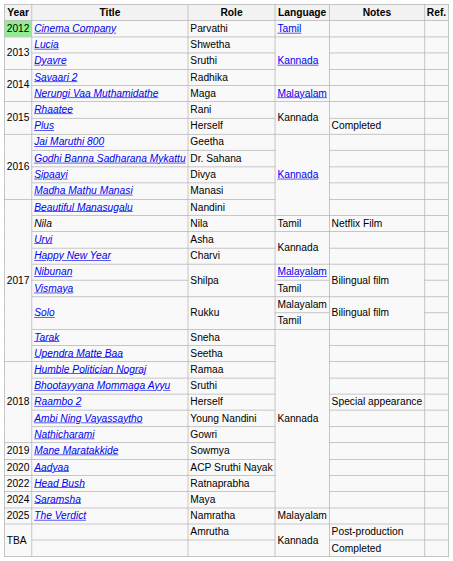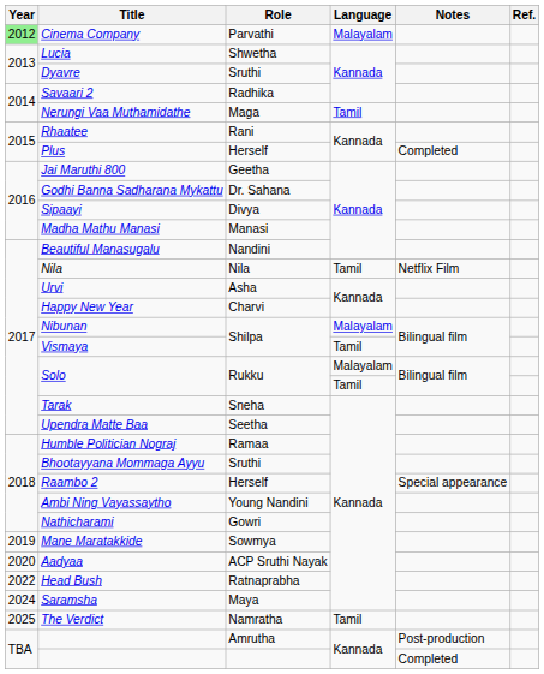 <table class="wikitable sortable">
 <tr>
 <th>Year</th>
 <th>Title</th>
 <th>Role</th>
 <th>Language</th>
 <th class="unsortable">Notes</th>
 <th class="unsortable">Ref.</th>
 </tr>
 <tr>
 <td style="background: lightgreen;">2012</td>
 <td><em><a href='#'>Cinema Company</a></em></td>
 <td>Parvathi</td>
-<td><a href='#'>Tamil</a></td>
+<td><a href='#'>Malayalam</a></td>
 <td></td>
 <td></td>
 </tr>
 <tr>
 <td rowspan="2">2013</td>
 <td><em><a href='#'>Lucia</a></em></td>
 <td>Shwetha</td>
 <td rowspan="3"><a href='#'>Kannada</a></td>
 <td></td>
 <td></td>
 </tr>
 <tr>
 <td><em><a href='#'>Dyavre</a></em></td>
 <td>Sruthi</td>
 <td></td>
 <td></td>
 </tr>
 <tr>
 <td rowspan="2">2014</td>
 <td><em><a href='#'>Savaari 2</a></em></td>
 <td>Radhika</td>
 <td></td>
 <td></td>
 </tr>
 <tr>
 <td><em><a href='#'>Nerungi Vaa Muthamidathe</a></em></td>
 <td>Maga</td>
-<td><a href='#'>Malayalam</a></td>
+<td><a href='#'>Tamil</a></td>
 <td></td>
 <td></td>
 </tr>
 <tr>
 <td rowspan="2">2015</td>
 <td><em><a href='#'>Rhaatee</a></em></td>
 <td>Rani</td>
 <td rowspan="2">Kannada</td>
 <td></td>
 <td></td>
 </tr>
 <tr>
 <td><em><a href='#'>Plus</a></em></td>
 <td>Herself</td>
 <td>Completed</td>
 <td></td>
 </tr>
 <tr>
 <td rowspan="4">2016</td>
 <td><em><a href='#'>Jai Maruthi 800</a></em></td>
 <td>Geetha</td>
 <td rowspan="5"><a href='#'>Kannada</a></td>
 <td></td>
 <td></td>
 </tr>
 <tr>
 <td><em><a href='#'>Godhi Banna Sadharana Mykattu</a></em></td>
 <td>Dr. Sahana</td>
 <td></td>
 <td></td>
 </tr>
 <tr>
 <td><em><a href='#'>Sipaayi</a></em></td>
 <td>Divya</td>
 <td></td>
 <td></td>
 </tr>
 <tr>
 <td><em><a href='#'>Madha Mathu Manasi</a></em></td>
 <td>Manasi</td>
 <td></td>
 <td></td>
 </tr>
 <tr>
 <td rowspan="10">2017</td>
 <td><em><a href='#'>Beautiful Manasugalu</a></em></td>
 <td>Nandini</td>
 <td></td>
 <td></td>
 </tr>
 <tr>
 <td><em>Nila</em></td>
 <td>Nila</td>
 <td>Tamil</td>
 <td>Netflix Film</td>
 <td></td>
 </tr>
 <tr>
 <td><em><a href='#'>Urvi</a></em></td>
 <td>Asha</td>
 <td rowspan="2">Kannada</td>
 <td></td>
 <td></td>
 </tr>
 <tr>
 <td><em><a href='#'>Happy New Year</a></em></td>
 <td>Charvi</td>
 <td></td>
 <td></td>
 </tr>
 <tr>
 <td><em><a href='#'>Nibunan</a></em></td>
 <td rowspan="2">Shilpa</td>
 <td><a href='#'>Malayalam</a></td>
 <td rowspan="2">Bilingual film</td>
 <td></td>
 </tr>
 <tr>
 <td><em><a href='#'>Vismaya</a></em></td>
 <td>Tamil</td>
 <td></td>
 </tr>
 <tr>
 <td rowspan="2"><em><a href='#'>Solo</a></em></td>
 <td rowspan="2">Rukku</td>
 <td>Malayalam</td>
 <td rowspan="2">Bilingual film</td>
 <td></td>
 </tr>
 <tr>
 <td>Tamil</td>
 <td></td>
 </tr>
 <tr>
 <td><em><a href='#'>Tarak</a></em></td>
 <td>Sneha</td>
 <td rowspan="11">Kannada</td>
 <td></td>
 <td></td>
 </tr>
 <tr>
 <td><em><a href='#'>Upendra Matte Baa</a></em></td>
 <td>Seetha</td>
 <td></td>
 <td></td>
 </tr>
 <tr>
 <td rowspan="5">2018</td>
 <td><em><a href='#'>Humble Politician Nograj</a></em></td>
 <td>Ramaa</td>
 <td></td>
 <td></td>
 </tr>
 <tr>
 <td><em><a href='#'>Bhootayyana Mommaga Ayyu</a></em></td>
 <td>Sruthi</td>
 <td></td>
 <td></td>
 </tr>
 <tr>
 <td><em><a href='#'>Raambo 2</a></em></td>
 <td>Herself</td>
 <td>Special appearance</td>
 <td></td>
 </tr>
 <tr>
 <td><em><a href='#'>Ambi Ning Vayassaytho</a></em></td>
 <td>Young Nandini</td>
 <td></td>
 <td></td>
 </tr>
 <tr>
 <td><em><a href='#'>Nathicharami</a></em></td>
 <td>Gowri</td>
 <td></td>
 <td></td>
 </tr>
 <tr>
 <td>2019</td>
 <td><em><a href='#'>Mane Maratakkide</a></em></td>
 <td>Sowmya</td>
 <td></td>
 <td></td>
 </tr>
 <tr>
 <td>2020</td>
 <td><em><a href='#'>Aadyaa</a></em></td>
 <td>ACP Sruthi Nayak</td>
 <td></td>
 <td></td>
 </tr>
 <tr>
 <td>2022</td>
 <td><em><a href='#'>Head Bush</a></em></td>
 <td>Ratnaprabha</td>
 <td></td>
 <td></td>
 </tr>
 <tr>
 <td>2024</td>
 <td><em><a href='#'>Saramsha</a></em></td>
 <td>Maya</td>
 <td></td>
 <td></td>
 </tr>
 <tr>
 <td>2025</td>
 <td><em><a href='#'>The Verdict</a></em></td>
 <td>Namratha</td>
-<td>Malayalam</td>
+<td>Tamil</td>
 <td></td>
 <td></td>
 </tr>
 <tr>
 <td rowspan="2">TBA</td>
 <td></td>
 <td>Amrutha</td>
 <td rowspan="2">Kannada</td>
 <td>Post-production</td>
 <td></td>
 </tr>
 <tr>
 <td></td>
 <td></td>
 <td>Completed</td>
 <td></td>
 </tr>
 </table>
